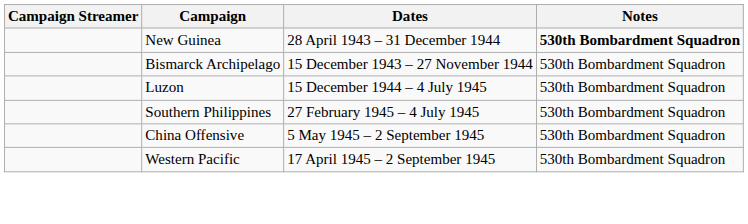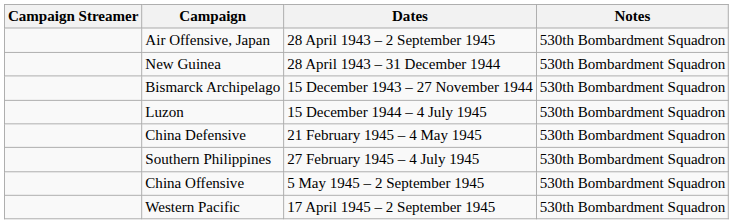 <table class="wikitable">
 <tr style="background:#efefef;">
 <th>Campaign Streamer</th>
 <th>Campaign</th>
 <th>Dates</th>
 <th>Notes</th>
 </tr>
 <tr>
 <td></td>
+<td>Air Offensive, Japan</td>
+<td>28 April 1943 – 2 September 1945</td>
+<td>530th Bombardment Squadron</td>
+</tr>
+<tr>
+<td></td>
 <td>New Guinea</td>
 <td>28 April 1943 – 31 December 1944</td>
-<td><strong>530th Bombardment Squadron</strong></td>
+<td>530th Bombardment Squadron</td>
 </tr>
 <tr>
 <td></td>
 <td>Bismarck Archipelago</td>
 <td>15 December 1943 – 27 November 1944</td>
 <td>530th Bombardment Squadron</td>
 </tr>
 <tr>
 <td></td>
 <td>Luzon</td>
 <td>15 December 1944 – 4 July 1945</td>
+<td>530th Bombardment Squadron</td>
+</tr>
+<tr>
+<td></td>
+<td>China Defensive</td>
+<td>21 February 1945 – 4 May 1945</td>
 <td>530th Bombardment Squadron</td>
 </tr>
 <tr>
 <td></td>
 <td>Southern Philippines</td>
 <td>27 February 1945 – 4 July 1945</td>
 <td>530th Bombardment Squadron</td>
 </tr>
 <tr>
 <td></td>
 <td>China Offensive</td>
 <td>5 May 1945 – 2 September 1945</td>
 <td>530th Bombardment Squadron</td>
 </tr>
 <tr>
 <td></td>
 <td>Western Pacific</td>
 <td>17 April 1945 – 2 September 1945</td>
 <td>530th Bombardment Squadron</td>
 </tr>
 </table>
